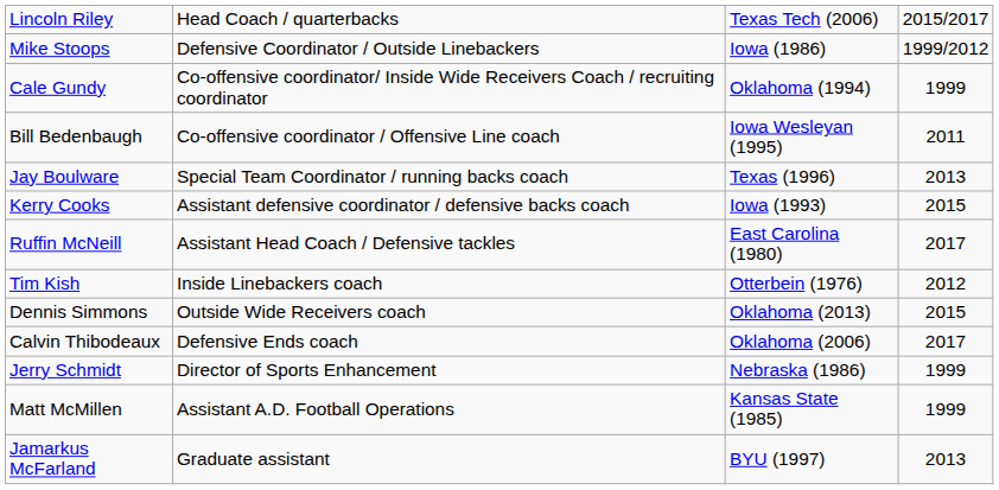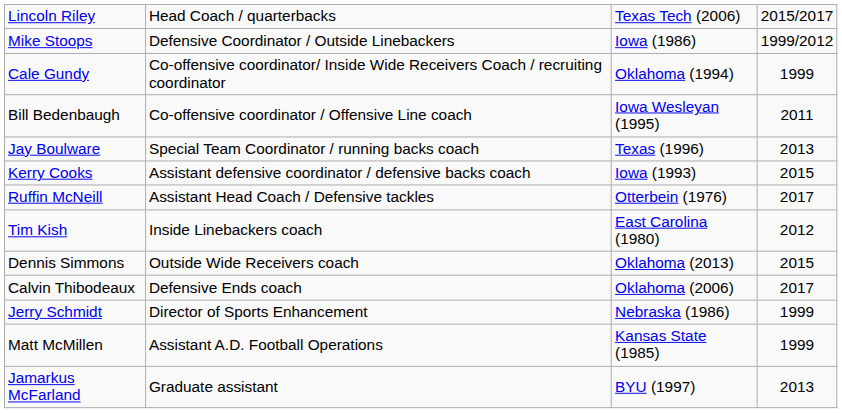 <table class="wikitable sortable">
 <tr>
 <td><a href='#'>Lincoln Riley</a></td>
 <td>Head Coach / quarterbacks</td>
 <td><a href='#'>Texas Tech</a> (2006)</td>
 <td align=center>2015/2017</td>
 </tr>
 <tr>
 <td><a href='#'>Mike Stoops</a></td>
 <td>Defensive Coordinator / Outside Linebackers</td>
 <td><a href='#'>Iowa</a> (1986)</td>
 <td align=center>1999/2012</td>
 </tr>
 <tr>
 <td><a href='#'>Cale Gundy</a></td>
 <td>Co-offensive coordinator/ Inside Wide Receivers Coach / recruiting coordinator</td>
 <td><a href='#'>Oklahoma</a> (1994)</td>
 <td align=center>1999</td>
 </tr>
 <tr>
 <td>Bill Bedenbaugh</td>
 <td>Co-offensive coordinator / Offensive Line coach</td>
 <td><a href='#'>Iowa Wesleyan</a> (1995)</td>
 <td align=center>2011</td>
 </tr>
 <tr>
 <td><a href='#'>Jay Boulware</a></td>
 <td>Special Team Coordinator / running backs coach</td>
 <td><a href='#'>Texas</a> (1996)</td>
 <td align=center>2013</td>
 </tr>
 <tr>
 <td><a href='#'>Kerry Cooks</a></td>
 <td>Assistant defensive coordinator / defensive backs coach</td>
 <td><a href='#'>Iowa</a> (1993)</td>
 <td align=center>2015</td>
 </tr>
 <tr>
 <td><a href='#'>Ruffin McNeill</a></td>
 <td>Assistant Head Coach / Defensive tackles</td>
-<td><a href='#'>East Carolina</a> (1980)</td>
+<td><a href='#'>Otterbein</a> (1976)</td>
 <td align=center>2017</td>
 </tr>
 <tr>
 <td><a href='#'>Tim Kish</a></td>
 <td>Inside Linebackers coach</td>
-<td><a href='#'>Otterbein</a> (1976)</td>
+<td><a href='#'>East Carolina</a> (1980)</td>
 <td align=center>2012</td>
 </tr>
 <tr>
 <td>Dennis Simmons</td>
 <td>Outside Wide Receivers coach</td>
 <td><a href='#'>Oklahoma</a> (2013)</td>
 <td align=center>2015</td>
 </tr>
 <tr>
 <td>Calvin Thibodeaux</td>
 <td>Defensive Ends coach</td>
 <td><a href='#'>Oklahoma</a> (2006)</td>
 <td align=center>2017</td>
 </tr>
 <tr>
 <td><a href='#'>Jerry Schmidt</a></td>
 <td>Director of Sports Enhancement</td>
 <td><a href='#'>Nebraska</a> (1986)</td>
 <td align=center>1999</td>
 </tr>
 <tr>
 <td>Matt McMillen</td>
 <td>Assistant A.D. Football Operations</td>
 <td><a href='#'>Kansas State</a> (1985)</td>
 <td align=center>1999</td>
 </tr>
 <tr>
 <td><a href='#'>Jamarkus McFarland</a></td>
 <td>Graduate assistant</td>
 <td><a href='#'>BYU</a> (1997)</td>
 <td align=center>2013</td>
 </tr>
 </table>
